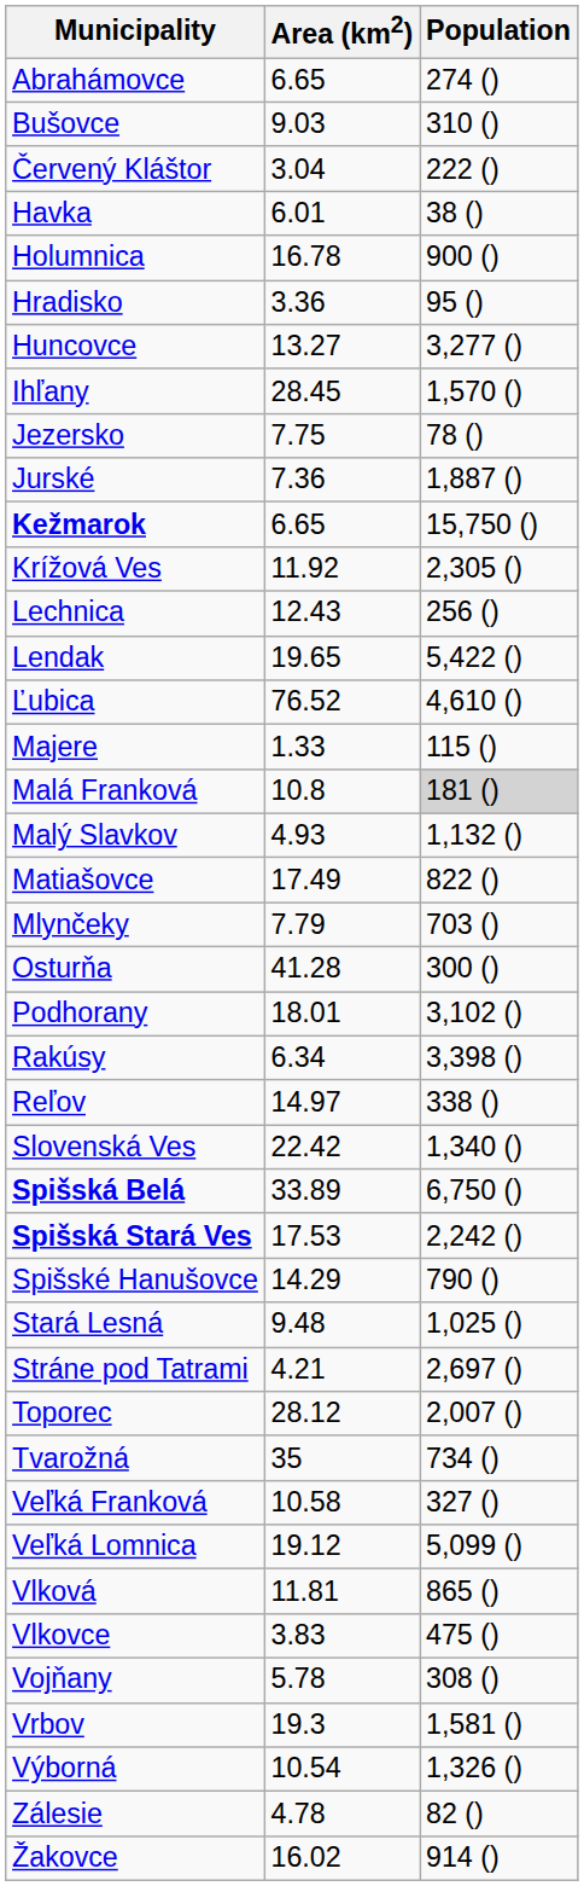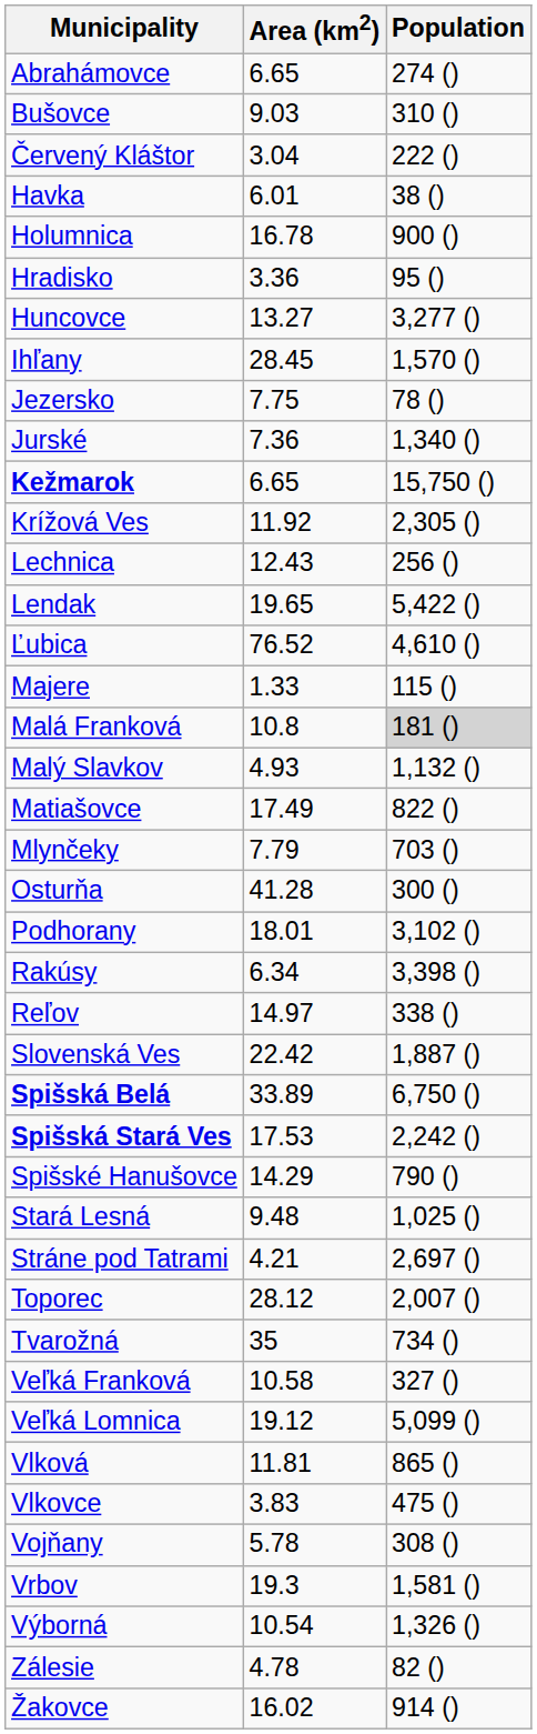 <table class="wikitable sortable">
 <tr>
 <th>Municipality</th>
 <th>Area (km<sup>2</sup>)</th>
 <th>Population</th>
 </tr>
 <tr>
 <td><a href='#'>Abrahámovce</a></td>
 <td>6.65</td>
 <td>274 ()</td>
 </tr>
 <tr>
 <td><a href='#'>Bušovce</a></td>
 <td>9.03</td>
 <td>310 ()</td>
 </tr>
 <tr>
 <td><a href='#'>Červený Kláštor</a></td>
 <td>3.04</td>
 <td>222 ()</td>
 </tr>
 <tr>
 <td><a href='#'>Havka</a></td>
 <td>6.01</td>
 <td>38 ()</td>
 </tr>
 <tr>
 <td><a href='#'>Holumnica</a></td>
 <td>16.78</td>
 <td>900 ()</td>
 </tr>
 <tr>
 <td><a href='#'>Hradisko</a></td>
 <td>3.36</td>
 <td>95 ()</td>
 </tr>
 <tr>
 <td><a href='#'>Huncovce</a></td>
 <td>13.27</td>
 <td>3,277 ()</td>
 </tr>
 <tr>
 <td><a href='#'>Ihľany</a></td>
 <td>28.45</td>
 <td>1,570 ()</td>
 </tr>
 <tr>
 <td><a href='#'>Jezersko</a></td>
 <td>7.75</td>
 <td>78 ()</td>
 </tr>
 <tr>
 <td><a href='#'>Jurské</a></td>
 <td>7.36</td>
-<td>1,887 ()</td>
+<td>1,340 ()</td>
 </tr>
 <tr>
 <td><strong><a href='#'>Kežmarok</a></strong></td>
 <td>6.65</td>
 <td>15,750 ()</td>
 </tr>
 <tr>
 <td><a href='#'>Krížová Ves</a></td>
 <td>11.92</td>
 <td>2,305 ()</td>
 </tr>
 <tr>
 <td><a href='#'>Lechnica</a></td>
 <td>12.43</td>
 <td>256 ()</td>
 </tr>
 <tr>
 <td><a href='#'>Lendak</a></td>
 <td>19.65</td>
 <td>5,422 ()</td>
 </tr>
 <tr>
 <td><a href='#'>Ľubica</a></td>
 <td>76.52</td>
 <td>4,610 ()</td>
 </tr>
 <tr>
 <td><a href='#'>Majere</a></td>
 <td>1.33</td>
 <td>115 ()</td>
 </tr>
 <tr>
 <td><a href='#'>Malá Franková</a></td>
 <td>10.8</td>
 <td style="background: lightgrey;">181 ()</td>
 </tr>
 <tr>
 <td><a href='#'>Malý Slavkov</a></td>
 <td>4.93</td>
 <td>1,132 ()</td>
 </tr>
 <tr>
 <td><a href='#'>Matiašovce</a></td>
 <td>17.49</td>
 <td>822 ()</td>
 </tr>
 <tr>
 <td><a href='#'>Mlynčeky</a></td>
 <td>7.79</td>
 <td>703 ()</td>
 </tr>
 <tr>
 <td><a href='#'>Osturňa</a></td>
 <td>41.28</td>
 <td>300 ()</td>
 </tr>
 <tr>
 <td><a href='#'>Podhorany</a></td>
 <td>18.01</td>
 <td>3,102 ()</td>
 </tr>
 <tr>
 <td><a href='#'>Rakúsy</a></td>
 <td>6.34</td>
 <td>3,398 ()</td>
 </tr>
 <tr>
 <td><a href='#'>Reľov</a></td>
 <td>14.97</td>
 <td>338 ()</td>
 </tr>
 <tr>
 <td><a href='#'>Slovenská Ves</a></td>
 <td>22.42</td>
-<td>1,340 ()</td>
+<td>1,887 ()</td>
 </tr>
 <tr>
 <td><strong><a href='#'>Spišská Belá</a></strong></td>
 <td>33.89</td>
 <td>6,750 ()</td>
 </tr>
 <tr>
 <td><strong><a href='#'>Spišská Stará Ves</a></strong></td>
 <td>17.53</td>
 <td>2,242 ()</td>
 </tr>
 <tr>
 <td><a href='#'>Spišské Hanušovce</a></td>
 <td>14.29</td>
 <td>790 ()</td>
 </tr>
 <tr>
 <td><a href='#'>Stará Lesná</a></td>
 <td>9.48</td>
 <td>1,025 ()</td>
 </tr>
 <tr>
 <td><a href='#'>Stráne pod Tatrami</a></td>
 <td>4.21</td>
 <td>2,697 ()</td>
 </tr>
 <tr>
 <td><a href='#'>Toporec</a></td>
 <td>28.12</td>
 <td>2,007 ()</td>
 </tr>
 <tr>
 <td><a href='#'>Tvarožná</a></td>
 <td>35</td>
 <td>734 ()</td>
 </tr>
 <tr>
 <td><a href='#'>Veľká Franková</a></td>
 <td>10.58</td>
 <td>327 ()</td>
 </tr>
 <tr>
 <td><a href='#'>Veľká Lomnica</a></td>
 <td>19.12</td>
 <td>5,099 ()</td>
 </tr>
 <tr>
 <td><a href='#'>Vlková</a></td>
 <td>11.81</td>
 <td>865 ()</td>
 </tr>
 <tr>
 <td><a href='#'>Vlkovce</a></td>
 <td>3.83</td>
 <td>475 ()</td>
 </tr>
 <tr>
 <td><a href='#'>Vojňany</a></td>
 <td>5.78</td>
 <td>308 ()</td>
 </tr>
 <tr>
 <td><a href='#'>Vrbov</a></td>
 <td>19.3</td>
 <td>1,581 ()</td>
 </tr>
 <tr>
 <td><a href='#'>Výborná</a></td>
 <td>10.54</td>
 <td>1,326 ()</td>
 </tr>
 <tr>
 <td><a href='#'>Zálesie</a></td>
 <td>4.78</td>
 <td>82 ()</td>
 </tr>
 <tr>
 <td><a href='#'>Žakovce</a></td>
 <td>16.02</td>
 <td>914 ()</td>
 </tr>
 </table>
